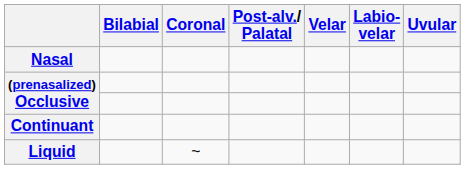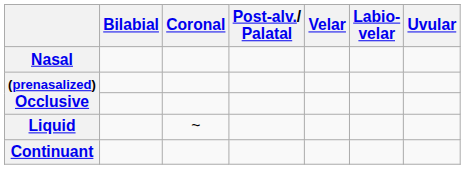 <table class=wikitable style=text-align:center>
 <tr>
 <th></th>
 <th><a href='#'>Bilabial</a></th>
 <th><a href='#'>Coronal</a></th>
 <th><a href='#'>Post-alv.</a>/<br><a href='#'>Palatal</a></th>
 <th><a href='#'>Velar</a></th>
 <th><a href='#'>Labio-<br>velar</a></th>
 <th><a href='#'>Uvular</a></th>
 </tr>
 <tr>
 <th><a href='#'>Nasal</a></th>
 <td></td>
 <td></td>
 <td> </td>
 <td> </td>
 <td> </td>
 <td> </td>
 </tr>
 <tr>
 <th rowspan=2><small>(<a href='#'>prenasalized</a>)</small><br><a href='#'>Occlusive</a></th>
 <td> </td>
 <td> </td>
 <td> </td>
 <td> </td>
 <td> </td>
 <td> </td>
 </tr>
 <tr>
 <td></td>
 <td></td>
 <td> </td>
 <td></td>
 <td> </td>
 <td> </td>
 </tr>
 <tr>
+<th><a href='#'>Liquid</a></th>
+<td></td>
+<td>~</td>
+<td></td>
+<td></td>
+<td></td>
+<td></td>
+</tr>
+<tr>
 <th><a href='#'>Continuant</a></th>
 <td> </td>
 <td> </td>
 <td> </td>
 <td> </td>
 <td></td>
 <td> </td>
 </tr>
-<tr>
-<th><a href='#'>Liquid</a></th>
-<td></td>
-<td>~</td>
-<td></td>
-<td></td>
-<td></td>
-<td></td>
-</tr>
 </table>
